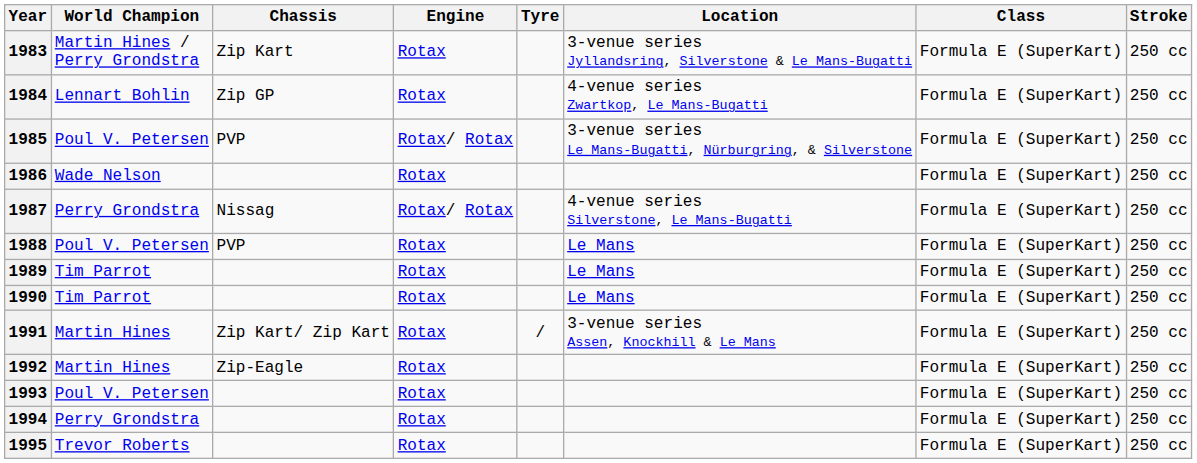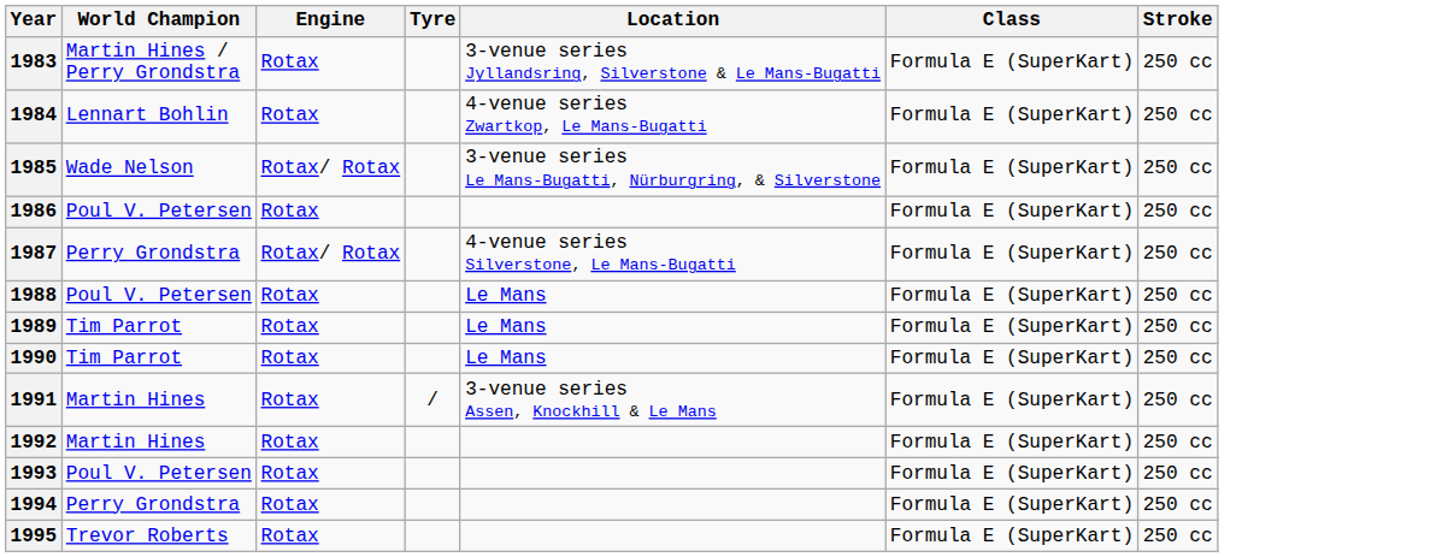 <table class="wikitable" style="font-size: 95%;">
 <tr>
 <th>Year</th>
 <th>World Champion</th>
-<th>Chassis</th>
 <th>Engine</th>
 <th>Tyre</th>
 <th>Location</th>
 <th>Class</th>
 <th>Stroke</th>
 </tr>
 <tr>
 <th>1983</th>
 <td> <a href='#'>Martin Hines</a> / <br> <a href='#'>Perry Grondstra</a></td>
-<td>Zip Kart</td>
 <td><a href='#'>Rotax</a></td>
 <td style="text-align:center;"></td>
 <td>3-venue series<br><small> <a href='#'>Jyllandsring</a>,  <a href='#'>Silverstone</a> & <a href='#'>Le Mans-Bugatti</a></small></td>
 <td>Formula E (SuperKart)</td>
 <td>250 cc</td>
 </tr>
 <tr>
 <th>1984</th>
 <td> <a href='#'>Lennart Bohlin</a></td>
-<td>Zip GP</td>
 <td><a href='#'>Rotax</a></td>
 <td style="text-align:center;"></td>
 <td>4-venue series<br><small> <a href='#'>Zwartkop</a>,  <a href='#'>Le Mans-Bugatti</a></small></td>
 <td>Formula E (SuperKart)</td>
 <td>250 cc</td>
 </tr>
 <tr>
 <th>1985</th>
-<td> <a href='#'>Poul V. Petersen</a></td>
-<td>PVP</td>
+<td> <a href='#'>Wade Nelson</a></td>
 <td><a href='#'>Rotax</a>/ <a href='#'>Rotax</a></td>
 <td></td>
 <td>3-venue series<br><small> <a href='#'>Le Mans-Bugatti</a>,  <a href='#'>Nürburgring</a>,  &  <a href='#'>Silverstone</a></small></td>
 <td>Formula E (SuperKart)</td>
 <td>250 cc</td>
 </tr>
 <tr>
 <th>1986</th>
-<td> <a href='#'>Wade Nelson</a></td>
-<td></td>
+<td> <a href='#'>Poul V. Petersen</a></td>
 <td><a href='#'>Rotax</a></td>
 <td></td>
 <td></td>
 <td>Formula E (SuperKart)</td>
 <td>250 cc</td>
 </tr>
 <tr>
 <th>1987</th>
 <td> <a href='#'>Perry Grondstra</a></td>
-<td>Nissag</td>
 <td><a href='#'>Rotax</a>/ <a href='#'>Rotax</a></td>
 <td></td>
 <td>4-venue series<br><small> <a href='#'>Silverstone</a>,  <a href='#'>Le Mans-Bugatti</a></small></td>
 <td>Formula E (SuperKart)</td>
 <td>250 cc</td>
 </tr>
 <tr>
 <th>1988</th>
 <td> <a href='#'>Poul V. Petersen</a></td>
-<td>PVP</td>
 <td><a href='#'>Rotax</a></td>
 <td></td>
 <td> <a href='#'>Le Mans</a></td>
 <td>Formula E (SuperKart)</td>
 <td>250 cc</td>
 </tr>
 <tr>
 <th>1989</th>
 <td> <a href='#'>Tim Parrot</a></td>
-<td></td>
 <td><a href='#'>Rotax</a></td>
 <td></td>
 <td> <a href='#'>Le Mans</a></td>
 <td>Formula E (SuperKart)</td>
 <td>250 cc</td>
 </tr>
 <tr>
 <th>1990</th>
 <td> <a href='#'>Tim Parrot</a></td>
-<td></td>
 <td><a href='#'>Rotax</a></td>
 <td></td>
 <td> <a href='#'>Le Mans</a></td>
 <td>Formula E (SuperKart)</td>
 <td>250 cc</td>
 </tr>
 <tr>
 <th>1991</th>
 <td> <a href='#'>Martin Hines</a></td>
-<td>Zip Kart/ Zip Kart</td>
 <td><a href='#'>Rotax</a></td>
 <td style="text-align:center;">/</td>
 <td>3-venue series<br><small> <a href='#'>Assen</a>,  <a href='#'>Knockhill</a> &  <a href='#'>Le Mans</a></small></td>
 <td>Formula E (SuperKart)</td>
 <td>250 cc</td>
 </tr>
 <tr>
 <th>1992</th>
 <td> <a href='#'>Martin Hines</a></td>
-<td>Zip-Eagle</td>
 <td><a href='#'>Rotax</a></td>
 <td style="text-align:center;"></td>
 <td></td>
 <td>Formula E (SuperKart)</td>
 <td>250 cc</td>
 </tr>
 <tr>
 <th>1993</th>
 <td> <a href='#'>Poul V. Petersen</a></td>
-<td></td>
 <td><a href='#'>Rotax</a></td>
 <td style="text-align:center;"></td>
 <td></td>
 <td>Formula E (SuperKart)</td>
 <td>250 cc</td>
 </tr>
 <tr>
 <th>1994</th>
 <td> <a href='#'>Perry Grondstra</a></td>
-<td></td>
 <td><a href='#'>Rotax</a></td>
 <td style="text-align:center;"></td>
 <td></td>
 <td>Formula E (SuperKart)</td>
 <td>250 cc</td>
 </tr>
 <tr>
 <th>1995</th>
 <td> <a href='#'>Trevor Roberts</a></td>
-<td></td>
 <td><a href='#'>Rotax</a></td>
 <td></td>
 <td></td>
 <td>Formula E (SuperKart)</td>
 <td>250 cc</td>
 </tr>
 </table>
